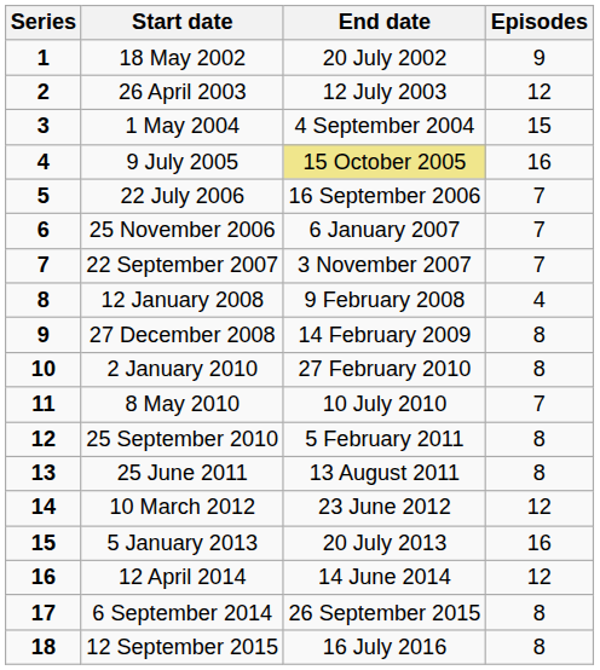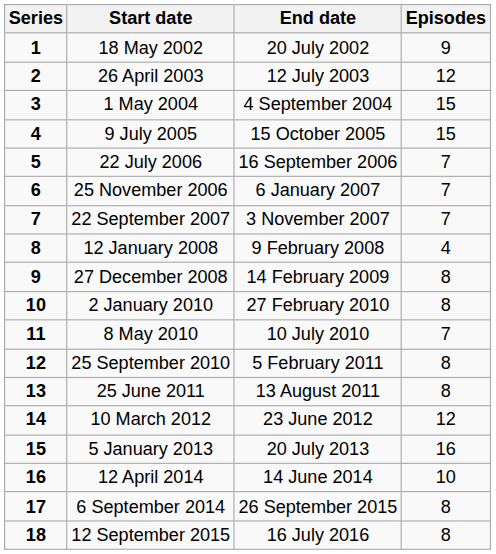 <table class="wikitable" style="text-align:center;">
 <tr>
 <th>Series</th>
 <th>Start date</th>
 <th>End date</th>
 <th>Episodes</th>
 </tr>
 <tr>
 <td><strong>1</strong></td>
 <td>18 May 2002</td>
 <td>20 July 2002</td>
 <td>9</td>
 </tr>
 <tr>
 <td><strong>2</strong></td>
 <td>26 April 2003</td>
 <td>12 July 2003</td>
 <td>12</td>
 </tr>
 <tr>
 <td><strong>3</strong></td>
 <td>1 May 2004</td>
 <td>4 September 2004</td>
 <td>15</td>
 </tr>
 <tr>
 <td><strong>4</strong></td>
 <td>9 July 2005</td>
-<td style="background: khaki;">15 October 2005</td>
-<td>16</td>
+<td>15 October 2005</td>
+<td>15</td>
 </tr>
 <tr>
 <td><strong>5</strong></td>
 <td>22 July 2006</td>
 <td>16 September 2006</td>
 <td>7</td>
 </tr>
 <tr>
 <td><strong>6</strong></td>
 <td>25 November 2006</td>
 <td>6 January 2007</td>
 <td>7</td>
 </tr>
 <tr>
 <td><strong>7</strong></td>
 <td>22 September 2007</td>
 <td>3 November 2007</td>
 <td>7</td>
 </tr>
 <tr>
 <td><strong>8</strong></td>
 <td>12 January 2008</td>
 <td>9 February 2008</td>
 <td>4</td>
 </tr>
 <tr>
 <td><strong>9</strong></td>
 <td>27 December 2008</td>
 <td>14 February 2009</td>
 <td>8</td>
 </tr>
 <tr>
 <td><strong>10</strong></td>
 <td>2 January 2010</td>
 <td>27 February 2010</td>
 <td>8</td>
 </tr>
 <tr>
 <td><strong>11</strong></td>
 <td>8 May 2010</td>
 <td>10 July 2010</td>
 <td>7</td>
 </tr>
 <tr>
 <td><strong>12</strong></td>
 <td>25 September 2010</td>
 <td>5 February 2011</td>
 <td>8</td>
 </tr>
 <tr>
 <td><strong>13</strong></td>
 <td>25 June 2011</td>
 <td>13 August 2011</td>
 <td>8</td>
 </tr>
 <tr>
 <td><strong>14</strong></td>
 <td>10 March 2012</td>
 <td>23 June 2012</td>
 <td>12</td>
 </tr>
 <tr>
 <td><strong>15</strong></td>
 <td>5 January 2013</td>
 <td>20 July 2013</td>
 <td>16</td>
 </tr>
 <tr>
 <td><strong>16</strong></td>
 <td>12 April 2014</td>
 <td>14 June 2014</td>
-<td>12</td>
+<td>10</td>
 </tr>
 <tr>
 <td><strong>17</strong></td>
 <td>6 September 2014</td>
 <td>26 September 2015</td>
 <td>8</td>
 </tr>
 <tr>
 <td><strong>18</strong></td>
 <td>12 September 2015</td>
 <td>16 July 2016</td>
 <td>8</td>
 </tr>
 </table>
